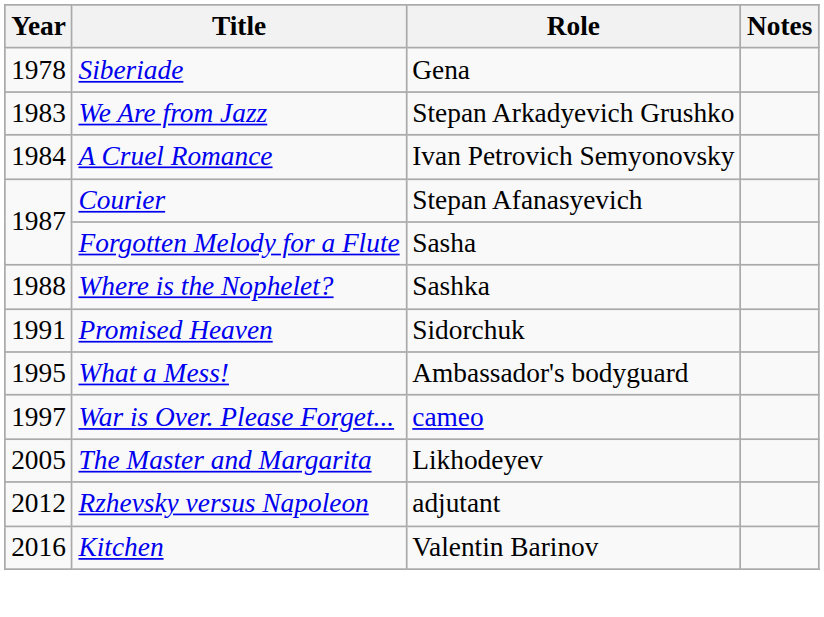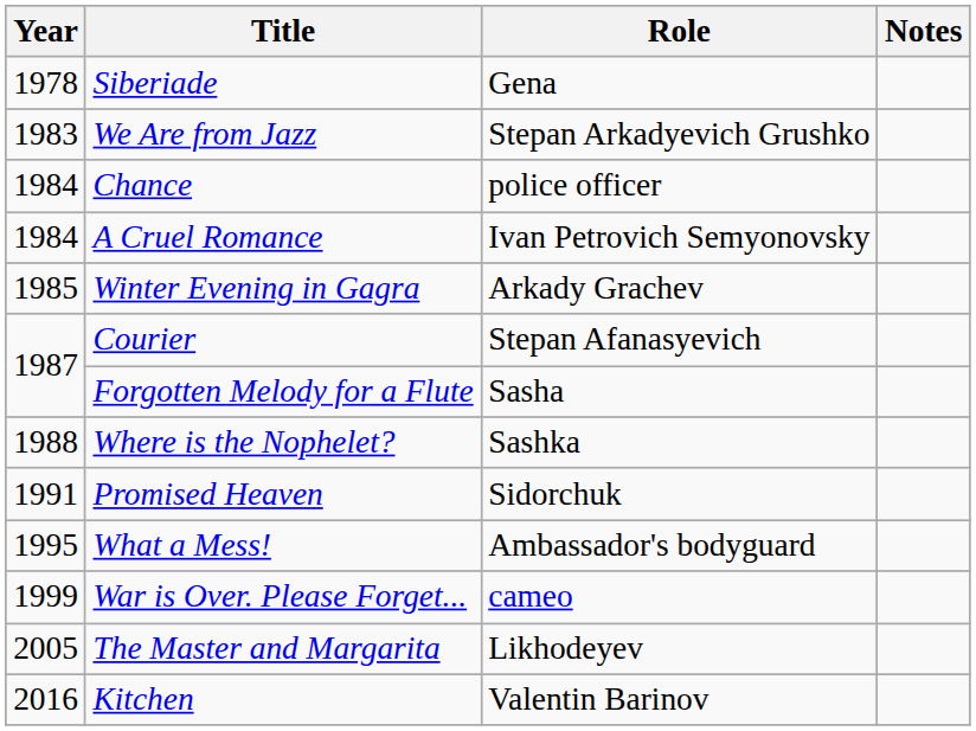 <table class="wikitable sortable">
 <tr>
 <th>Year</th>
 <th>Title</th>
 <th>Role</th>
 <th class="unsortable">Notes</th>
 </tr>
 <tr>
 <td>1978</td>
 <td><em><a href='#'>Siberiade</a></em></td>
 <td>Gena</td>
 <td></td>
 </tr>
 <tr>
 <td>1983</td>
 <td><em><a href='#'>We Are from Jazz</a></em></td>
 <td>Stepan Arkadyevich Grushko</td>
 <td></td>
 </tr>
 <tr>
 <td>1984</td>
+<td><em><a href='#'>Chance</a></em></td>
+<td>police officer</td>
+<td></td>
+</tr>
+<tr>
+<td>1984</td>
 <td><em><a href='#'>A Cruel Romance</a></em></td>
 <td>Ivan Petrovich Semyonovsky</td>
+<td></td>
+</tr>
+<tr>
+<td>1985</td>
+<td><em><a href='#'>Winter Evening in Gagra</a></em></td>
+<td>Arkady Grachev</td>
 <td></td>
 </tr>
 <tr>
 <td rowspan=2>1987</td>
 <td><em><a href='#'>Courier</a></em></td>
 <td>Stepan Afanasyevich</td>
 <td></td>
 </tr>
 <tr>
 <td><em><a href='#'>Forgotten Melody for a Flute</a></em></td>
 <td>Sasha</td>
 <td></td>
 </tr>
 <tr>
 <td>1988</td>
 <td><em><a href='#'>Where is the Nophelet?</a></em></td>
 <td>Sashka</td>
 <td></td>
 </tr>
 <tr>
 <td>1991</td>
 <td><em><a href='#'>Promised Heaven</a></em></td>
 <td>Sidorchuk</td>
 <td></td>
 </tr>
 <tr>
 <td>1995</td>
 <td><em><a href='#'>What a Mess!</a></em></td>
 <td>Ambassador's bodyguard</td>
 <td></td>
 </tr>
 <tr>
-<td>1997</td>
+<td>1999</td>
 <td><em><a href='#'>War is Over. Please Forget...</a></em></td>
 <td><a href='#'>cameo</a></td>
 <td></td>
 </tr>
 <tr>
 <td>2005</td>
 <td><em><a href='#'>The Master and Margarita</a></em></td>
 <td>Likhodeyev</td>
 <td></td>
 </tr>
 <tr>
-<td>2012</td>
-<td><em><a href='#'>Rzhevsky versus Napoleon</a></em></td>
-<td>adjutant</td>
-<td></td>
-</tr>
-<tr>
 <td>2016</td>
 <td><em><a href='#'>Kitchen</a></em></td>
 <td>Valentin Barinov</td>
 <td></td>
 </tr>
 </table>
